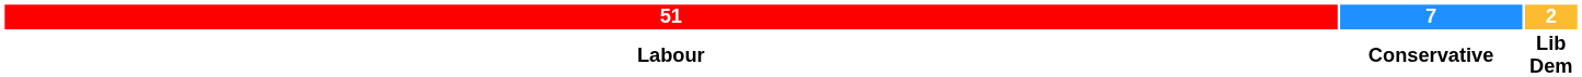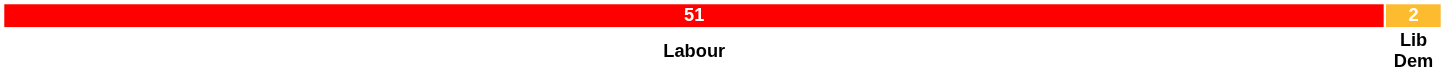 <table style="width:100%; text-align:center;">
 <tr style="color:white;">
 <td style="background:red; width:85%;"><strong>51</strong></td>
-<td style="background:dodgerblue; width:11.66%;"><strong>7</strong></td>
 <td style="background:#FDBB30; width:3.34%;"><strong>2</strong></td>
 </tr>
 <tr>
 <td><span><strong>Labour</strong></span></td>
-<td><span><strong>Conservative</strong></span></td>
 <td><span><strong>Lib<br>Dem</strong></span></td>
 </tr>
 </table>
